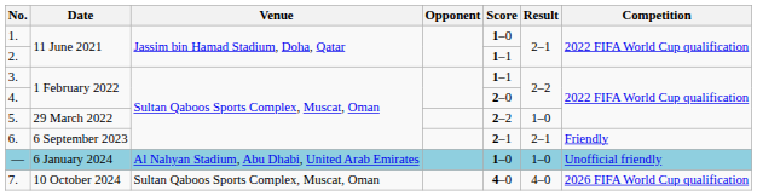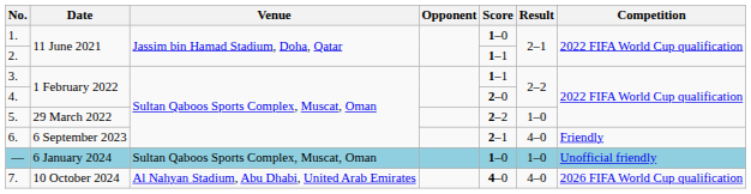 <table class="wikitable">
 <tr>
 <th>No.</th>
 <th>Date</th>
 <th>Venue</th>
 <th>Opponent</th>
 <th>Score</th>
 <th>Result</th>
 <th>Competition</th>
 </tr>
 <tr>
 <td>1.</td>
 <td rowspan=2>11 June 2021</td>
 <td rowspan=2><a href='#'>Jassim bin Hamad Stadium</a>, <a href='#'>Doha</a>, <a href='#'>Qatar</a></td>
 <td rowspan=2></td>
 <td align=center><strong>1</strong>–0</td>
 <td rowspan=2 align=center>2–1</td>
 <td rowspan=2><a href='#'>2022 FIFA World Cup qualification</a></td>
 </tr>
 <tr>
 <td>2.</td>
 <td align=center><strong>1</strong>–1</td>
 </tr>
 <tr>
 <td>3.</td>
 <td rowspan=2>1 February 2022</td>
 <td rowspan=4><a href='#'>Sultan Qaboos Sports Complex</a>, <a href='#'>Muscat</a>, <a href='#'>Oman</a></td>
 <td rowspan=2></td>
 <td align=center><strong>1</strong>–1</td>
 <td rowspan=2 align=center>2–2</td>
 <td rowspan=3><a href='#'>2022 FIFA World Cup qualification</a></td>
 </tr>
 <tr>
 <td>4.</td>
 <td align=center><strong>2</strong>–0</td>
 </tr>
 <tr>
 <td>5.</td>
 <td>29 March 2022</td>
 <td></td>
 <td align=center><strong>2</strong>–2</td>
 <td align=center>1–0</td>
 </tr>
 <tr>
 <td>6.</td>
 <td>6 September 2023</td>
 <td></td>
 <td align=center><strong>2</strong>–1</td>
-<td align=center>2–1</td>
+<td align=center>4–0</td>
 <td><a href='#'>Friendly</a></td>
 </tr>
 <tr style="background:#8fcfdf;">
 <td align=center>—</td>
 <td>6 January 2024</td>
-<td><a href='#'>Al Nahyan Stadium</a>, <a href='#'>Abu Dhabi</a>, <a href='#'>United Arab Emirates</a></td>
+<td>Sultan Qaboos Sports Complex, Muscat, Oman</td>
 <td></td>
 <td align=center><strong>1</strong>–0</td>
 <td align=center>1–0</td>
 <td><a href='#'>Unofficial friendly</a></td>
 </tr>
 <tr>
 <td>7.</td>
 <td>10 October 2024</td>
-<td>Sultan Qaboos Sports Complex, Muscat, Oman</td>
+<td><a href='#'>Al Nahyan Stadium</a>, <a href='#'>Abu Dhabi</a>, <a href='#'>United Arab Emirates</a></td>
 <td></td>
 <td align=center><strong>4</strong>–0</td>
 <td align=center>4–0</td>
 <td><a href='#'>2026 FIFA World Cup qualification</a></td>
 </tr>
 </table>
